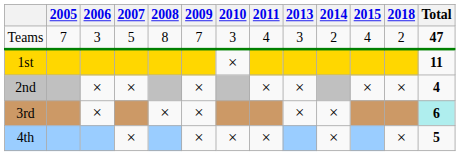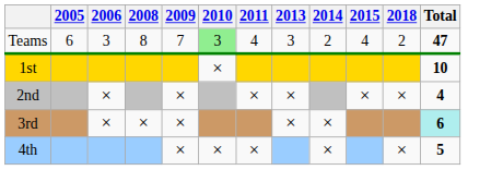 <table class="wikitable" style="text-align: center">
 <tr valign=top>
 <th></th>
 <th><a href='#'>2005</a></th>
 <th><a href='#'>2006</a></th>
-<th><a href='#'>2007</a></th>
 <th><a href='#'>2008</a></th>
 <th><a href='#'>2009</a></th>
 <th><a href='#'>2010</a></th>
 <th><a href='#'>2011</a></th>
 <th><a href='#'>2013</a></th>
 <th><a href='#'>2014</a></th>
 <th><a href='#'>2015</a></th>
 <th><a href='#'>2018</a></th>
 <th>Total</th>
 </tr>
 <tr>
 <td>Teams</td>
-<td>7</td>
+<td>6</td>
 <td>3</td>
-<td>5</td>
 <td>8</td>
 <td>7</td>
-<td>3</td>
+<td style="background: lightgreen;">3</td>
 <td>4</td>
 <td>3</td>
 <td>2</td>
 <td>4</td>
 <td>2</td>
 <td><strong>47</strong></td>
 </tr>
 <tr style="border-top:3px solid green;">
 <td bgcolor=gold>1st</td>
 <td bgcolor=gold></td>
 <td bgcolor=gold></td>
 <td bgcolor=gold></td>
 <td bgcolor=gold></td>
-<td bgcolor=gold></td>
 <td><big>×</big></td>
 <td bgcolor=gold></td>
 <td bgcolor=gold></td>
 <td bgcolor=gold></td>
 <td bgcolor=gold></td>
 <td bgcolor=gold></td>
-<td><strong>11</strong></td>
+<td><strong>10</strong></td>
 </tr>
 <tr>
 <td bgcolor=silver>2nd</td>
 <td bgcolor=silver></td>
-<td><big>×</big></td>
 <td><big>×</big></td>
 <td bgcolor=silver></td>
 <td><big>×</big></td>
 <td bgcolor=silver></td>
 <td><big>×</big></td>
 <td><big>×</big></td>
 <td bgcolor=silver></td>
 <td><big>×</big></td>
 <td><big>×</big></td>
 <td><strong>4</strong></td>
 </tr>
 <tr>
 <td bgcolor=#cc9966>3rd</td>
 <td bgcolor=#cc9966></td>
 <td><big>×</big></td>
-<td bgcolor=#cc9966></td>
 <td><big>×</big></td>
 <td><big>×</big></td>
 <td bgcolor=#cc9966></td>
 <td bgcolor=#cc9966></td>
 <td><big>×</big></td>
 <td><big>×</big></td>
 <td bgcolor=#cc9966></td>
 <td bgcolor=#cc9966></td>
 <td style="background: paleturquoise;"><strong>6</strong></td>
 </tr>
 <tr>
 <td bgcolor=#9acdff>4th</td>
 <td bgcolor=#9acdff></td>
 <td bgcolor=#9acdff></td>
-<td><big>×</big></td>
 <td bgcolor=#9acdff></td>
 <td><big>×</big></td>
 <td><big>×</big></td>
 <td><big>×</big></td>
 <td bgcolor=#9acdff></td>
 <td><big>×</big></td>
 <td bgcolor=#9acdff></td>
 <td><big>×</big></td>
 <td><strong>5</strong></td>
 </tr>
 </table>
